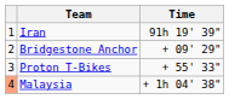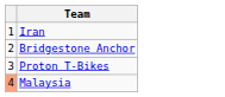 <table class=wikitable>
 <tr>
 <th></th>
 <th>Team</th>
-<th>Time</th>
 </tr>
 <tr>
 <td>1</td>
 <td><a href='#'>Iran</a></td>
-<td align=right>91h 19' 39"</td>
 </tr>
 <tr>
 <td>2</td>
 <td><a href='#'>Bridgestone Anchor</a></td>
-<td align=right>+ 09' 29"</td>
 </tr>
 <tr>
 <td>3</td>
 <td><a href='#'>Proton T-Bikes</a></td>
-<td align=right>+ 55' 33"</td>
 </tr>
 <tr>
 <td style="background: lightsalmon;">4</td>
 <td><a href='#'>Malaysia</a></td>
-<td align=right>+ 1h 04' 38"</td>
 </tr>
 </table>
